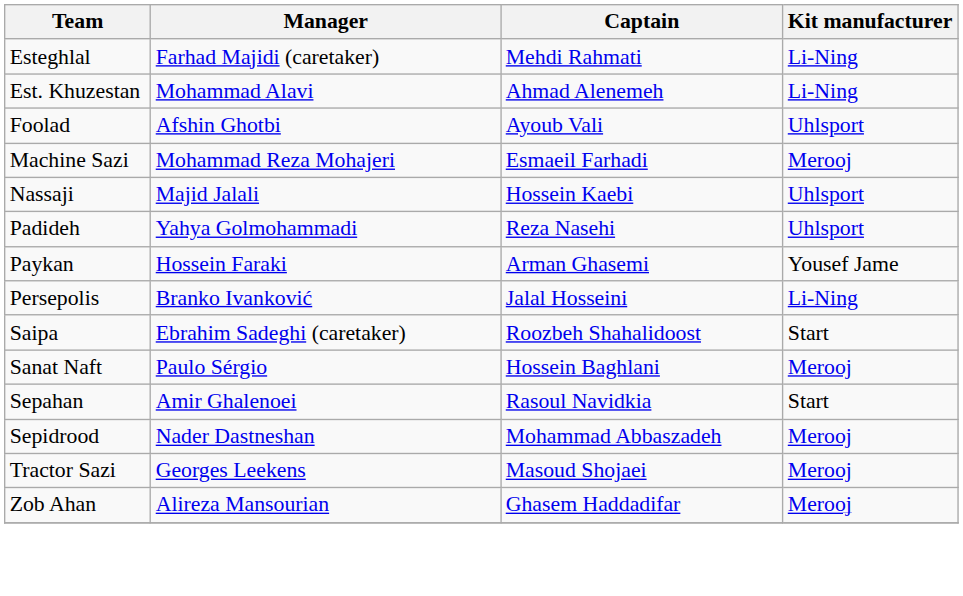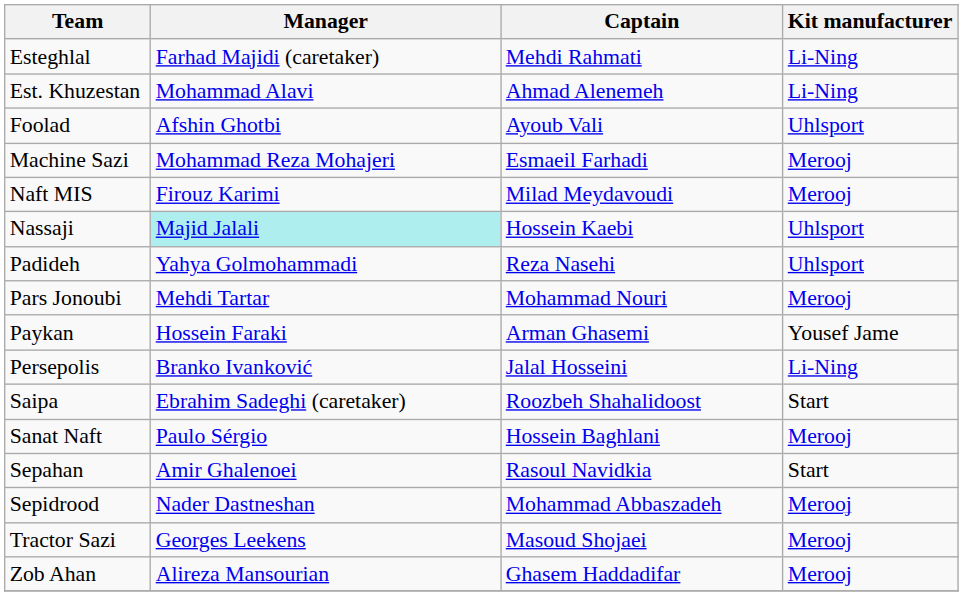 <table class="wikitable sortable" style="text-align: left;">
 <tr>
 <th width="100">Team</th>
 <th width="250">Manager</th>
 <th width="200">Captain</th>
 <th>Kit manufacturer</th>
 </tr>
 <tr>
 <td>Esteghlal</td>
 <td> <a href='#'>Farhad Majidi</a> (caretaker)</td>
 <td> <a href='#'>Mehdi Rahmati</a></td>
 <td> <a href='#'>Li-Ning</a></td>
 </tr>
 <tr>
 <td>Est. Khuzestan</td>
 <td> <a href='#'>Mohammad Alavi</a></td>
 <td> <a href='#'>Ahmad Alenemeh</a></td>
 <td> <a href='#'>Li-Ning</a></td>
 </tr>
 <tr>
 <td>Foolad</td>
 <td> <a href='#'>Afshin Ghotbi</a></td>
 <td> <a href='#'>Ayoub Vali</a></td>
 <td> <a href='#'>Uhlsport</a></td>
 </tr>
 <tr>
 <td>Machine Sazi</td>
 <td> <a href='#'>Mohammad Reza Mohajeri</a></td>
 <td> <a href='#'>Esmaeil Farhadi</a></td>
 <td> <a href='#'>Merooj</a></td>
 </tr>
 <tr>
+<td>Naft MIS</td>
+<td> <a href='#'>Firouz Karimi</a></td>
+<td> <a href='#'>Milad Meydavoudi</a></td>
+<td> <a href='#'>Merooj</a></td>
+</tr>
+<tr>
 <td>Nassaji</td>
-<td> <a href='#'>Majid Jalali</a></td>
+<td style="background: paleturquoise;"> <a href='#'>Majid Jalali</a></td>
 <td> <a href='#'>Hossein Kaebi</a></td>
 <td> <a href='#'>Uhlsport</a></td>
 </tr>
 <tr>
 <td>Padideh</td>
 <td> <a href='#'>Yahya Golmohammadi</a></td>
 <td> <a href='#'>Reza Nasehi</a></td>
 <td> <a href='#'>Uhlsport</a></td>
+</tr>
+<tr>
+<td>Pars Jonoubi</td>
+<td> <a href='#'>Mehdi Tartar</a></td>
+<td> <a href='#'>Mohammad Nouri</a></td>
+<td> <a href='#'>Merooj</a></td>
 </tr>
 <tr>
 <td>Paykan</td>
 <td> <a href='#'>Hossein Faraki</a></td>
 <td> <a href='#'>Arman Ghasemi</a></td>
 <td> Yousef Jame</td>
 </tr>
 <tr>
 <td>Persepolis</td>
 <td> <a href='#'>Branko Ivanković</a></td>
 <td> <a href='#'>Jalal Hosseini</a></td>
 <td> <a href='#'>Li-Ning</a></td>
 </tr>
 <tr>
 <td>Saipa</td>
 <td> <a href='#'>Ebrahim Sadeghi</a> (caretaker)</td>
 <td> <a href='#'>Roozbeh Shahalidoost</a></td>
 <td> Start</td>
 </tr>
 <tr>
 <td>Sanat Naft</td>
 <td> <a href='#'>Paulo Sérgio</a></td>
 <td> <a href='#'>Hossein Baghlani</a></td>
 <td> <a href='#'>Merooj</a></td>
 </tr>
 <tr>
 <td>Sepahan</td>
 <td> <a href='#'>Amir Ghalenoei</a></td>
 <td> <a href='#'>Rasoul Navidkia</a></td>
 <td> Start</td>
 </tr>
 <tr>
 <td>Sepidrood</td>
 <td> <a href='#'>Nader Dastneshan</a></td>
 <td> <a href='#'>Mohammad Abbaszadeh</a></td>
 <td> <a href='#'>Merooj</a></td>
 </tr>
 <tr>
 <td>Tractor Sazi</td>
 <td> <a href='#'>Georges Leekens</a></td>
 <td> <a href='#'>Masoud Shojaei</a></td>
 <td> <a href='#'>Merooj</a></td>
 </tr>
 <tr>
 <td>Zob Ahan</td>
 <td> <a href='#'>Alireza Mansourian</a></td>
 <td> <a href='#'>Ghasem Haddadifar</a></td>
 <td> <a href='#'>Merooj</a></td>
 </tr>
 <tr>
 </tr>
 </table>
